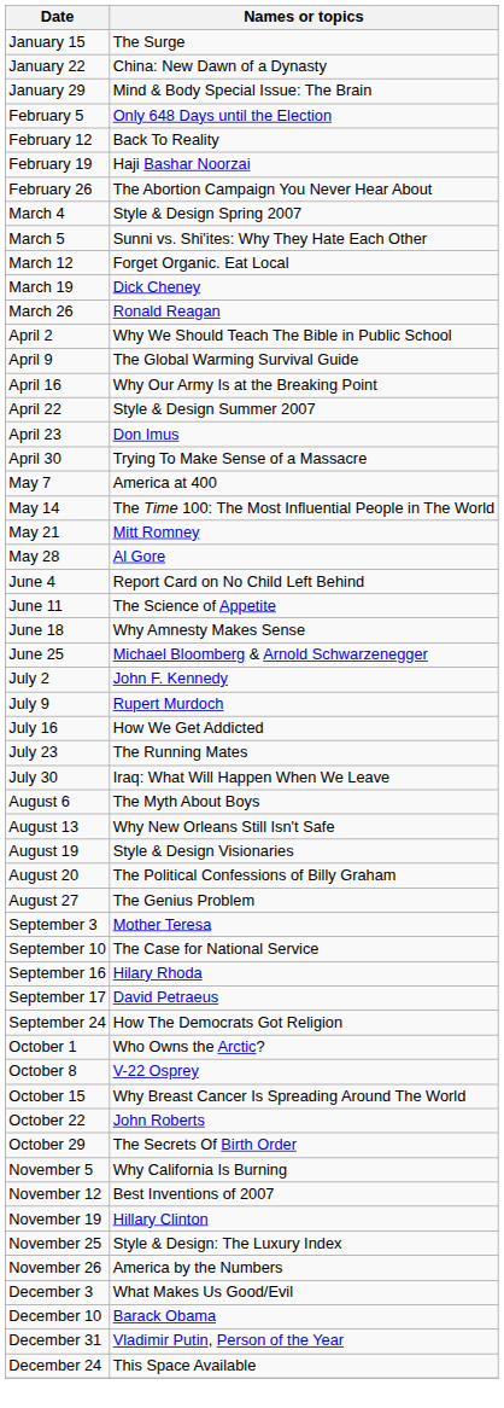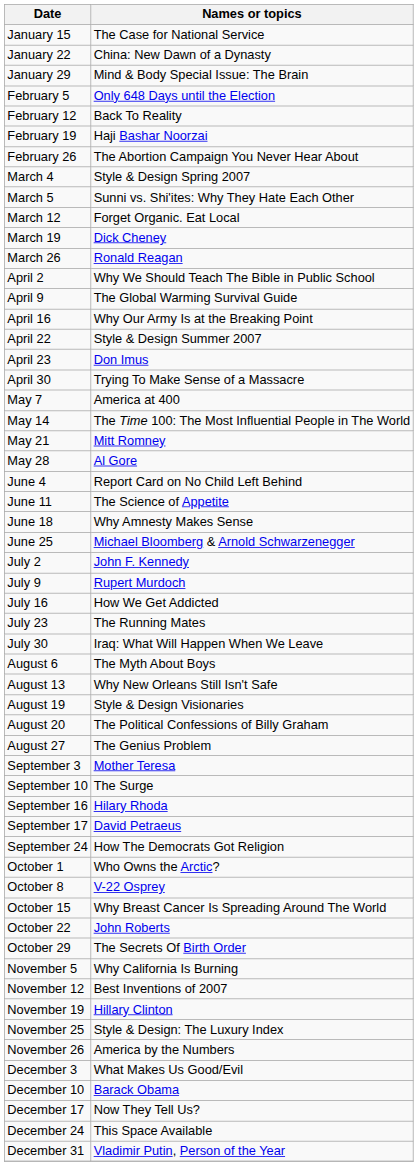 <table class="wikitable">
 <tr>
 <th>Date</th>
 <th>Names or topics</th>
 </tr>
 <tr>
 <td>January 15</td>
-<td>The Surge</td>
+<td>The Case for National Service</td>
 </tr>
 <tr>
 <td>January 22</td>
 <td>China: New Dawn of a Dynasty</td>
 </tr>
 <tr>
 <td>January 29</td>
 <td>Mind & Body Special Issue: The Brain</td>
 </tr>
 <tr>
 <td>February 5</td>
 <td><a href='#'>Only 648 Days until the Election</a></td>
 </tr>
 <tr>
 <td>February 12</td>
 <td>Back To Reality</td>
 </tr>
 <tr>
 <td>February 19</td>
 <td>Haji <a href='#'>Bashar Noorzai</a></td>
 </tr>
 <tr>
 <td>February 26</td>
 <td>The Abortion Campaign You Never Hear About</td>
 </tr>
 <tr>
 <td>March 4</td>
 <td>Style & Design Spring 2007</td>
 </tr>
 <tr>
 <td>March 5</td>
 <td>Sunni vs. Shi'ites: Why They Hate Each Other</td>
 </tr>
 <tr>
 <td>March 12</td>
 <td>Forget Organic. Eat Local</td>
 </tr>
 <tr>
 <td>March 19</td>
 <td><a href='#'>Dick Cheney</a></td>
 </tr>
 <tr>
 <td>March 26</td>
 <td><a href='#'>Ronald Reagan</a></td>
 </tr>
 <tr>
 <td>April 2</td>
 <td>Why We Should Teach The Bible in Public School</td>
 </tr>
 <tr>
 <td>April 9</td>
 <td>The Global Warming Survival Guide</td>
 </tr>
 <tr>
 <td>April 16</td>
 <td>Why Our Army Is at the Breaking Point</td>
 </tr>
 <tr>
 <td>April 22</td>
 <td>Style & Design Summer 2007</td>
 </tr>
 <tr>
 <td>April 23</td>
 <td><a href='#'>Don Imus</a></td>
 </tr>
 <tr>
 <td>April 30</td>
 <td>Trying To Make Sense of a Massacre</td>
 </tr>
 <tr>
 <td>May 7</td>
 <td>America at 400</td>
 </tr>
 <tr>
 <td>May 14</td>
 <td>The <em>Time</em> 100: The Most Influential People in The World</td>
 </tr>
 <tr>
 <td>May 21</td>
 <td><a href='#'>Mitt Romney</a></td>
 </tr>
 <tr>
 <td>May 28</td>
 <td><a href='#'>Al Gore</a></td>
 </tr>
 <tr>
 <td>June 4</td>
 <td>Report Card on No Child Left Behind</td>
 </tr>
 <tr>
 <td>June 11</td>
 <td>The Science of <a href='#'>Appetite</a></td>
 </tr>
 <tr>
 <td>June 18</td>
 <td>Why Amnesty Makes Sense</td>
 </tr>
 <tr>
 <td>June 25</td>
 <td><a href='#'>Michael Bloomberg</a> & <a href='#'>Arnold Schwarzenegger</a></td>
 </tr>
 <tr>
 <td>July 2</td>
 <td><a href='#'>John F. Kennedy</a></td>
 </tr>
 <tr>
 <td>July 9</td>
 <td><a href='#'>Rupert Murdoch</a></td>
 </tr>
 <tr>
 <td>July 16</td>
 <td>How We Get Addicted</td>
 </tr>
 <tr>
 <td>July 23</td>
 <td>The Running Mates</td>
 </tr>
 <tr>
 <td>July 30</td>
 <td>Iraq: What Will Happen When We Leave</td>
 </tr>
 <tr>
 <td>August 6</td>
 <td>The Myth About Boys</td>
 </tr>
 <tr>
 <td>August 13</td>
 <td>Why New Orleans Still Isn't Safe</td>
 </tr>
 <tr>
 <td>August 19</td>
 <td>Style & Design Visionaries</td>
 </tr>
 <tr>
 <td>August 20</td>
 <td>The Political Confessions of Billy Graham</td>
 </tr>
 <tr>
 <td>August 27</td>
 <td>The Genius Problem</td>
 </tr>
 <tr>
 <td>September 3</td>
 <td><a href='#'>Mother Teresa</a></td>
 </tr>
 <tr>
 <td>September 10</td>
-<td>The Case for National Service</td>
+<td>The Surge</td>
 </tr>
 <tr>
 <td>September 16</td>
 <td><a href='#'>Hilary Rhoda</a></td>
 </tr>
 <tr>
 <td>September 17</td>
 <td><a href='#'>David Petraeus</a></td>
 </tr>
 <tr>
 <td>September 24</td>
 <td>How The Democrats Got Religion</td>
 </tr>
 <tr>
 <td>October 1</td>
 <td>Who Owns the <a href='#'>Arctic</a>?</td>
 </tr>
 <tr>
 <td>October 8</td>
 <td><a href='#'>V-22 Osprey</a></td>
 </tr>
 <tr>
 <td>October 15</td>
 <td>Why Breast Cancer Is Spreading Around The World</td>
 </tr>
 <tr>
 <td>October 22</td>
 <td><a href='#'>John Roberts</a></td>
 </tr>
 <tr>
 <td>October 29</td>
 <td>The Secrets Of <a href='#'>Birth Order</a></td>
 </tr>
 <tr>
 <td>November 5</td>
 <td>Why California Is Burning</td>
 </tr>
 <tr>
 <td>November 12</td>
 <td>Best Inventions of 2007</td>
 </tr>
 <tr>
 <td>November 19</td>
 <td><a href='#'>Hillary Clinton</a></td>
 </tr>
 <tr>
 <td>November 25</td>
 <td>Style & Design: The Luxury Index</td>
 </tr>
 <tr>
 <td>November 26</td>
 <td>America by the Numbers</td>
 </tr>
 <tr>
 <td>December 3</td>
 <td>What Makes Us Good/Evil</td>
 </tr>
 <tr>
 <td>December 10</td>
 <td><a href='#'>Barack Obama</a></td>
 </tr>
 <tr>
-<td>December 31</td>
-<td><a href='#'>Vladimir Putin</a>, <a href='#'>Person of the Year</a></td>
+<td>December 17</td>
+<td>Now They Tell Us?</td>
 </tr>
 <tr>
 <td>December 24</td>
 <td>This Space Available</td>
 </tr>
 <tr>
+<td>December 31</td>
+<td><a href='#'>Vladimir Putin</a>, <a href='#'>Person of the Year</a></td>
+</tr>
+<tr>
 </tr>
 </table>
